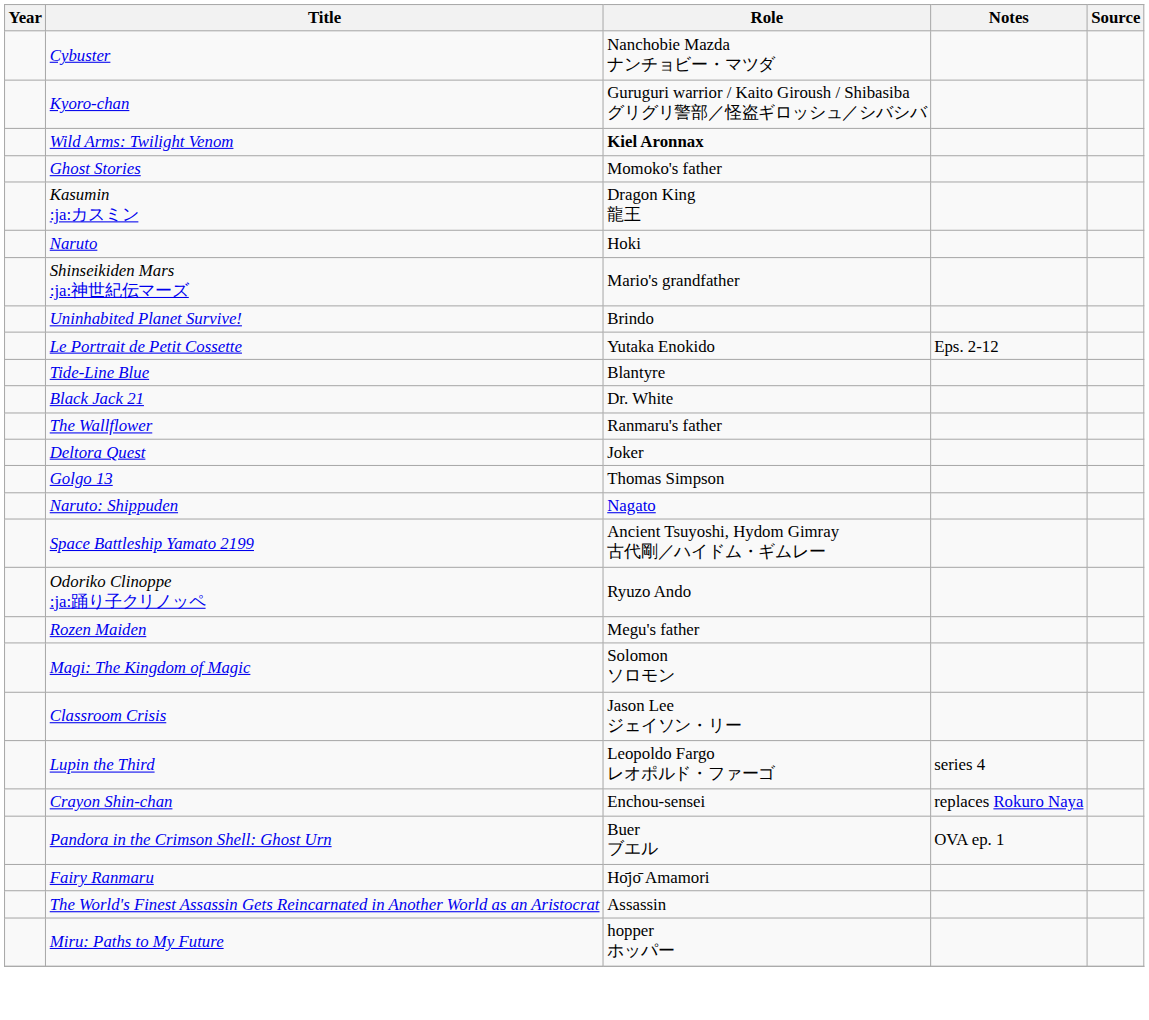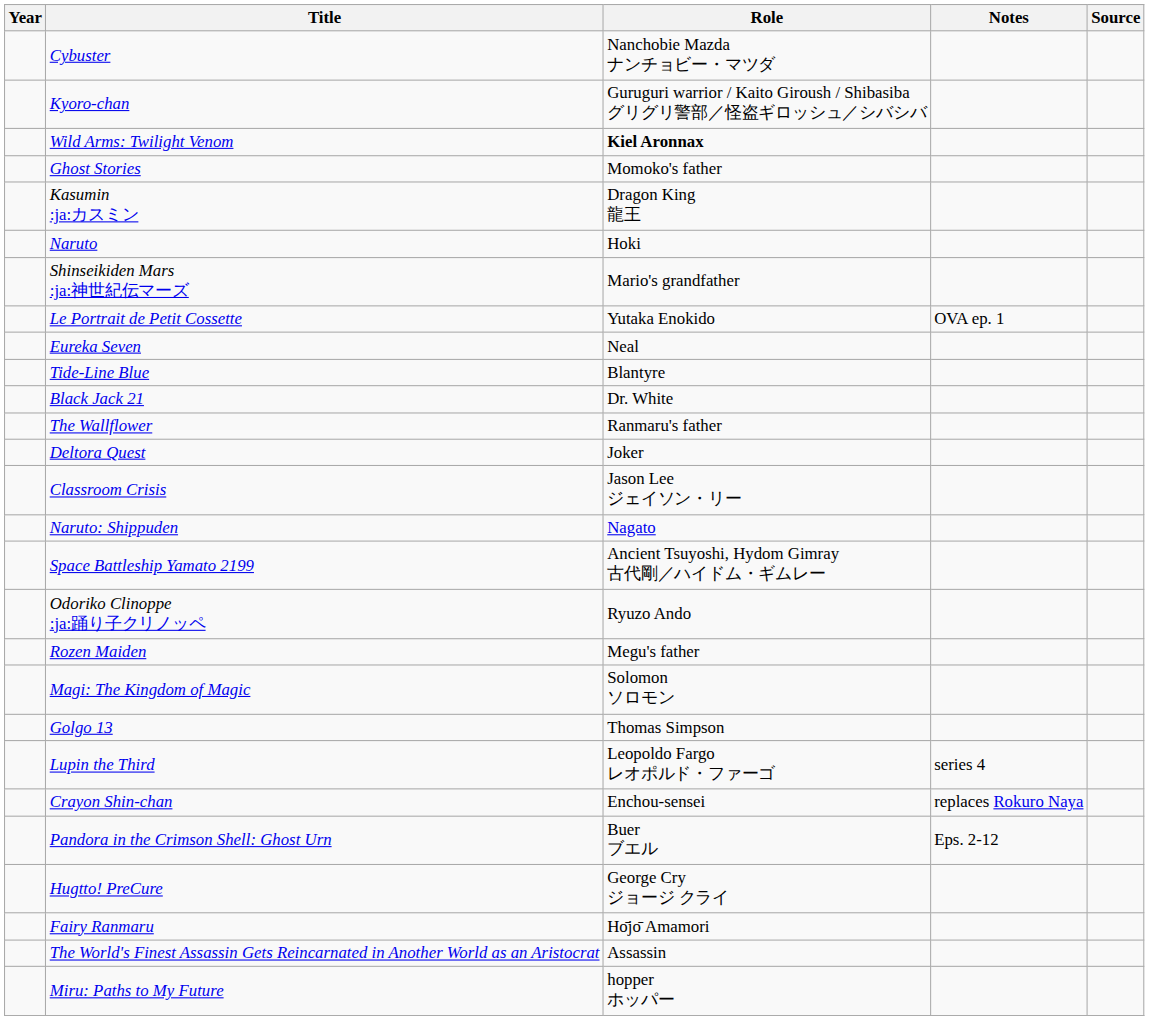 <table class="wikitable sortable plainrowheaders">
 <tr>
 <th>Year</th>
 <th>Title</th>
 <th>Role</th>
 <th class="unsortable">Notes</th>
 <th class="unsortable">Source</th>
 </tr>
 <tr>
 <td></td>
 <td><em><a href='#'>Cybuster</a></em></td>
 <td>Nanchobie Mazda<br>ナンチョビー・マツダ</td>
 <td></td>
 <td></td>
 </tr>
 <tr>
 <td></td>
 <td><em><a href='#'>Kyoro-chan</a></em></td>
 <td>Guruguri warrior / Kaito Giroush / Shibasiba<br>グリグリ警部／怪盗ギロッシュ／シバシバ</td>
 <td></td>
 <td></td>
 </tr>
 <tr>
 <td></td>
 <td><em><a href='#'>Wild Arms: Twilight Venom</a></em></td>
 <td><strong>Kiel Aronnax</strong></td>
 <td></td>
 <td></td>
 </tr>
 <tr>
 <td></td>
 <td><em><a href='#'>Ghost Stories</a></em></td>
 <td>Momoko's father</td>
 <td></td>
 <td></td>
 </tr>
 <tr>
 <td></td>
 <td><em>Kasumin</em><br><a href='#'>:ja:カスミン</a></td>
 <td>Dragon King<br>龍王</td>
 <td></td>
 <td></td>
 </tr>
 <tr>
 <td></td>
 <td><em><a href='#'>Naruto</a></em></td>
 <td>Hoki</td>
 <td></td>
 <td></td>
 </tr>
 <tr>
 <td></td>
 <td><em>Shinseikiden Mars</em><br><a href='#'>:ja:神世紀伝マーズ</a></td>
 <td>Mario's grandfather</td>
 <td></td>
 <td></td>
 </tr>
 <tr>
 <td></td>
-<td><em><a href='#'>Uninhabited Planet Survive!</a></em></td>
-<td>Brindo</td>
-<td></td>
+<td><em><a href='#'>Le Portrait de Petit Cossette</a></em></td>
+<td>Yutaka Enokido</td>
+<td>OVA ep. 1</td>
 <td></td>
 </tr>
 <tr>
 <td></td>
-<td><em><a href='#'>Le Portrait de Petit Cossette</a></em></td>
-<td>Yutaka Enokido</td>
-<td>Eps. 2-12</td>
+<td><em><a href='#'>Eureka Seven</a></em></td>
+<td>Neal</td>
+<td></td>
 <td></td>
 </tr>
 <tr>
 <td></td>
 <td><em><a href='#'>Tide-Line Blue</a></em></td>
 <td>Blantyre</td>
 <td></td>
 <td></td>
 </tr>
 <tr>
 <td></td>
 <td><em><a href='#'>Black Jack 21</a></em></td>
 <td>Dr. White</td>
 <td></td>
 <td></td>
 </tr>
 <tr>
 <td></td>
 <td><em><a href='#'>The Wallflower</a></em></td>
 <td>Ranmaru's father</td>
 <td></td>
 <td></td>
 </tr>
 <tr>
 <td></td>
 <td><em><a href='#'>Deltora Quest</a></em></td>
 <td>Joker</td>
 <td></td>
 <td></td>
 </tr>
 <tr>
 <td></td>
-<td><em><a href='#'>Golgo 13</a></em></td>
-<td>Thomas Simpson</td>
+<td><em><a href='#'>Classroom Crisis</a></em></td>
+<td>Jason Lee<br>ジェイソン・リー</td>
 <td></td>
 <td></td>
 </tr>
 <tr>
 <td></td>
 <td><em><a href='#'>Naruto: Shippuden</a></em></td>
 <td><a href='#'>Nagato</a></td>
 <td></td>
 <td></td>
 </tr>
 <tr>
 <td></td>
 <td><em><a href='#'>Space Battleship Yamato 2199</a></em></td>
 <td>Ancient Tsuyoshi, Hydom Gimray<br>古代剛／ハイドム・ギムレー</td>
 <td></td>
 <td></td>
 </tr>
 <tr>
 <td></td>
 <td><em>Odoriko Clinoppe</em><br><a href='#'>:ja:踊り子クリノッペ</a></td>
 <td>Ryuzo Ando</td>
 <td></td>
 <td></td>
 </tr>
 <tr>
 <td></td>
 <td><em><a href='#'>Rozen Maiden</a></em></td>
 <td>Megu's father</td>
 <td></td>
 <td></td>
 </tr>
 <tr>
 <td></td>
 <td><em><a href='#'>Magi: The Kingdom of Magic</a></em></td>
 <td>Solomon<br>ソロモン</td>
 <td></td>
 <td></td>
 </tr>
 <tr>
 <td></td>
-<td><em><a href='#'>Classroom Crisis</a></em></td>
-<td>Jason Lee<br>ジェイソン・リー</td>
+<td><em><a href='#'>Golgo 13</a></em></td>
+<td>Thomas Simpson</td>
 <td></td>
 <td></td>
 </tr>
 <tr>
 <td></td>
 <td><em><a href='#'>Lupin the Third</a></em></td>
 <td>Leopoldo Fargo<br>レオポルド・ファーゴ</td>
 <td>series 4</td>
 <td></td>
 </tr>
 <tr>
 <td></td>
 <td><em><a href='#'>Crayon Shin-chan</a></em></td>
 <td>Enchou-sensei</td>
 <td>replaces <a href='#'>Rokuro Naya</a></td>
 <td></td>
 </tr>
 <tr>
 <td></td>
 <td><em><a href='#'>Pandora in the Crimson Shell: Ghost Urn</a></em></td>
 <td>Buer<br>ブエル</td>
-<td>OVA ep. 1</td>
+<td>Eps. 2-12</td>
+<td></td>
+</tr>
+<tr>
+<td></td>
+<td><em><a href='#'>Hugtto! PreCure</a></em></td>
+<td>George Cry<br>ジョージ クライ</td>
+<td></td>
 <td></td>
 </tr>
 <tr>
 <td></td>
 <td><em><a href='#'>Fairy Ranmaru</a></em></td>
 <td>Hо̄jо̄ Amamori</td>
 <td></td>
 <td></td>
 </tr>
 <tr>
 <td></td>
 <td><em><a href='#'>The World's Finest Assassin Gets Reincarnated in Another World as an Aristocrat</a></em></td>
 <td>Assassin</td>
 <td></td>
 <td></td>
 </tr>
 <tr>
 <td></td>
 <td><em><a href='#'>Miru: Paths to My Future</a></em></td>
 <td>hopper<br>ホッパー</td>
 <td></td>
 <td></td>
 </tr>
 <tr>
 </tr>
 </table>
